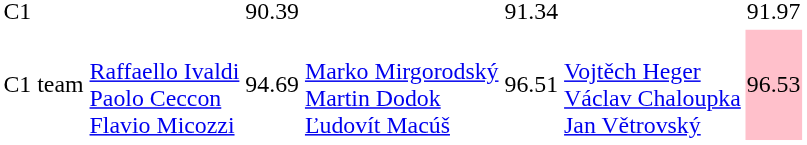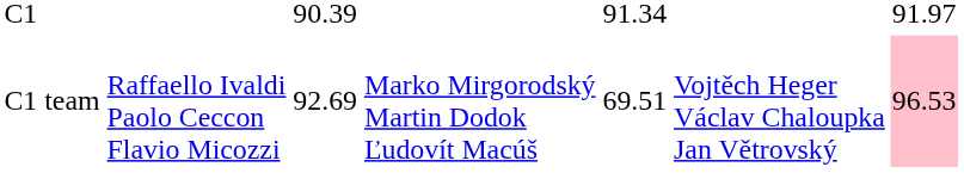 <table>
 <tr>
 <td>C1</td>
 <td></td>
 <td>90.39</td>
 <td></td>
 <td>91.34</td>
 <td></td>
 <td>91.97</td>
 </tr>
 <tr>
 <td>C1 team</td>
 <td><br><a href='#'>Raffaello Ivaldi</a><br><a href='#'>Paolo Ceccon</a><br><a href='#'>Flavio Micozzi</a></td>
-<td>94.69</td>
+<td>92.69</td>
 <td><br><a href='#'>Marko Mirgorodský</a><br><a href='#'>Martin Dodok</a><br><a href='#'>Ľudovít Macúš</a></td>
-<td>96.51</td>
+<td>69.51</td>
 <td><br><a href='#'>Vojtěch Heger</a><br><a href='#'>Václav Chaloupka</a><br><a href='#'>Jan Větrovský</a></td>
 <td style="background: pink;">96.53</td>
 </tr>
 </table>
